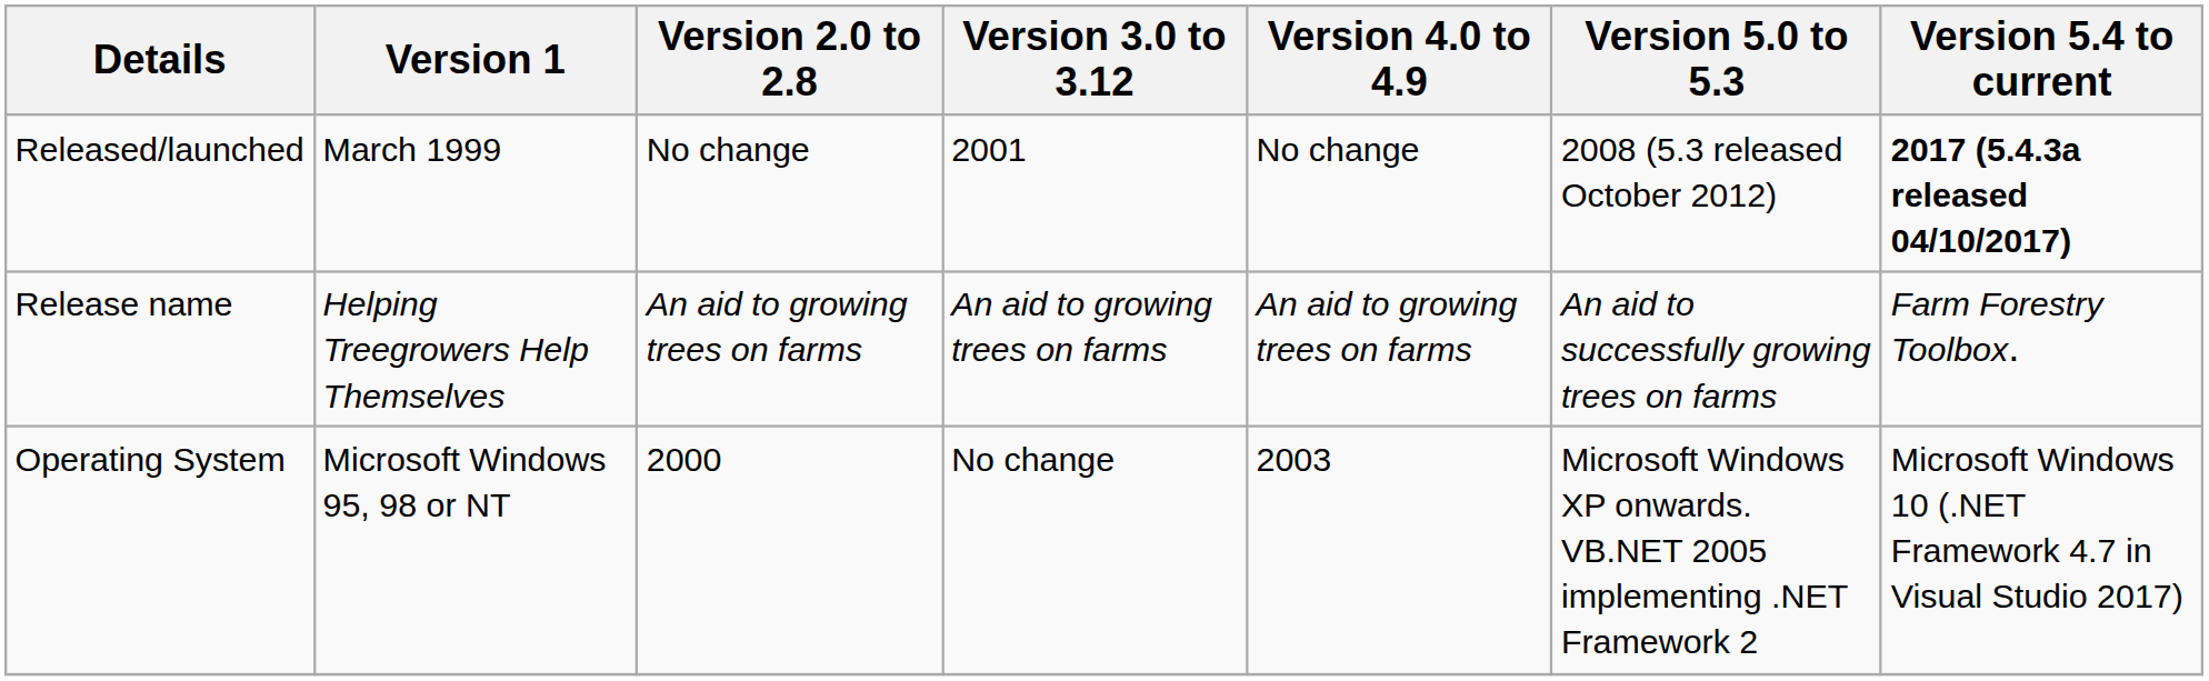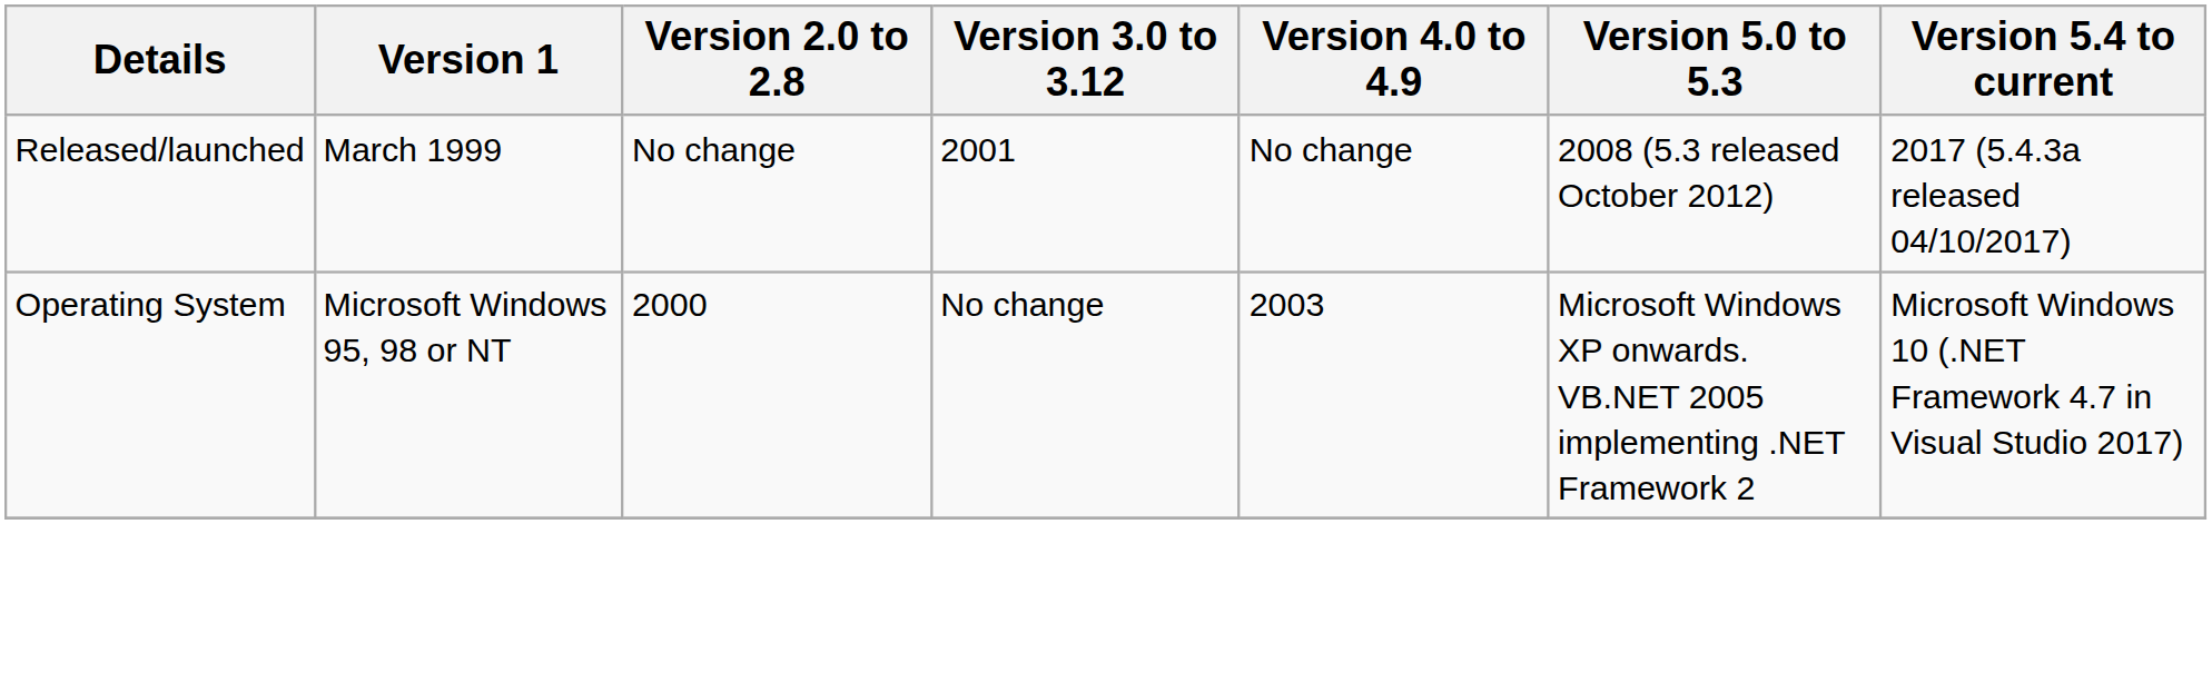 <table class="wikitable" style="text-align: left;">
 <tr>
 <th style="width: 6em;">Details</th>
 <th style="width: 10em;">Version 1</th>
 <th style="width: 10em;">Version 2.0 to 2.8</th>
 <th style="width: 10em;">Version 3.0 to 3.12</th>
 <th style="width: 10em;">Version 4.0 to 4.9</th>
 <th style="width: 10em;">Version 5.0 to 5.3</th>
 <th style="width: 10em;">Version 5.4 to current</th>
 </tr>
 <tr style="vertical-align: top;">
 <td><small>Released/launched</small></td>
 <td><small>March 1999  </small></td>
 <td><small>No change</small></td>
 <td><small>2001  </small></td>
 <td><small>No change</small></td>
 <td><small>2008 (5.3 released October 2012)</small></td>
-<td><strong><small>2017 (5.4.3a released 04/10/2017)</small></strong></td>
-</tr>
-<tr style="vertical-align: top;">
-<td><small>Release name</small></td>
-<td><small><em>Helping Treegrowers Help Themselves</em></small></td>
-<td><small><em>An aid to growing trees on farms</em></small></td>
-<td><small><em>An aid to growing trees on farms</em></small></td>
-<td><small><em>An aid to growing trees on farms</em></small></td>
-<td><small><em>An aid to successfully growing trees on farms</em></small></td>
-<td><small><em>Farm Forestry Toolbox</em></small>.</td>
+<td><small>2017 (5.4.3a released 04/10/2017)</small></td>
 </tr>
 <tr style="vertical-align: top;">
 <td><small>Operating  System</small></td>
 <td><small>Microsoft Windows 95, 98 or NT</small></td>
 <td><small>2000  </small></td>
 <td><small>No change</small></td>
 <td><small>2003  </small></td>
 <td><small>Microsoft Windows XP onwards. VB.NET 2005 implementing .NET Framework 2</small></td>
 <td><small>Microsoft Windows 10 (.NET Framework 4.7 in Visual Studio 2017)</small></td>
 </tr>
 <tr style="vertical-align: top;">
 </tr>
 </table>
